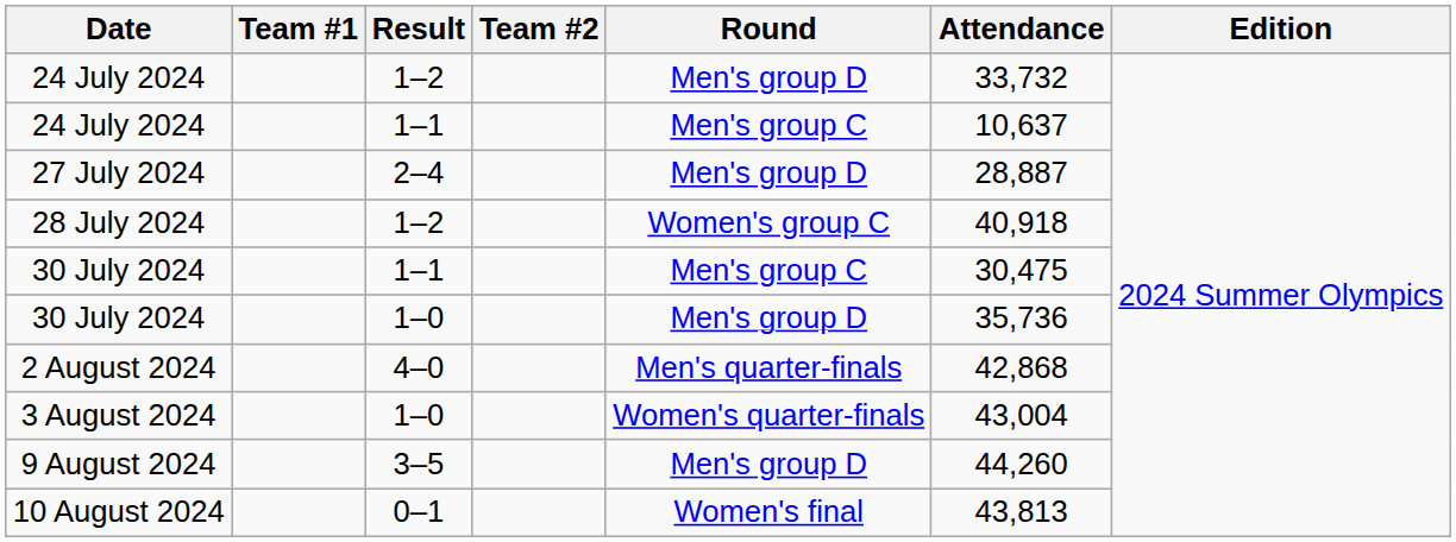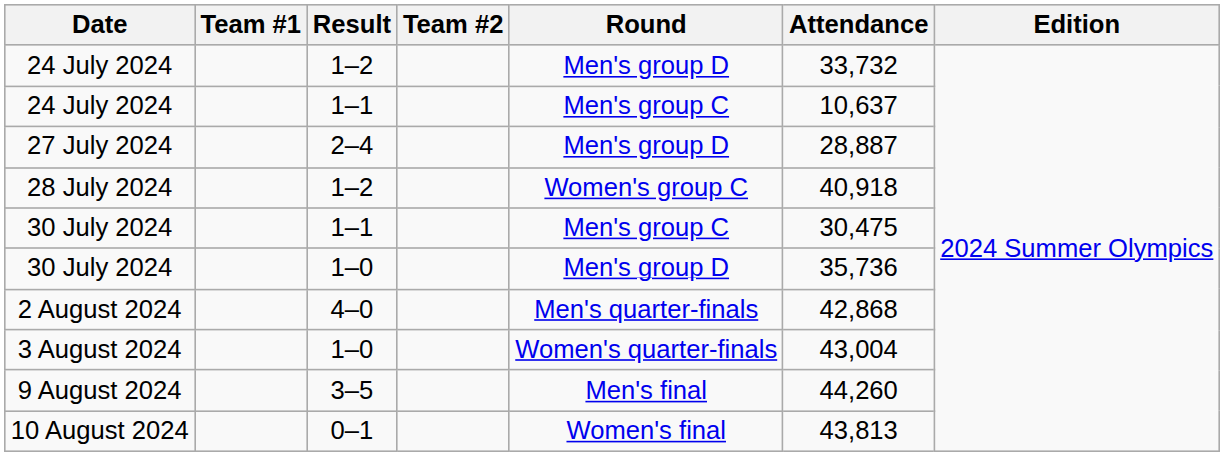 <table class="wikitable plainrowheaders sortable" style="text-align:center">
 <tr>
 <th>Date</th>
 <th>Team #1</th>
 <th>Result</th>
 <th>Team #2</th>
 <th>Round</th>
 <th>Attendance</th>
 <th>Edition</th>
 </tr>
 <tr>
 <td>24 July 2024</td>
 <td></td>
 <td>1–2</td>
 <td></td>
 <td><a href='#'>Men's group D</a></td>
 <td>33,732</td>
 <td rowspan="10"><a href='#'>2024 Summer Olympics</a></td>
 </tr>
 <tr>
 <td>24 July 2024</td>
 <td></td>
 <td>1–1</td>
 <td></td>
 <td><a href='#'>Men's group C</a></td>
 <td>10,637</td>
 </tr>
 <tr>
 <td>27 July 2024</td>
 <td></td>
 <td>2–4</td>
 <td></td>
 <td><a href='#'>Men's group D</a></td>
 <td>28,887</td>
 </tr>
 <tr>
 <td>28 July 2024</td>
 <td></td>
 <td>1–2</td>
 <td></td>
 <td><a href='#'>Women's group C</a></td>
 <td>40,918</td>
 </tr>
 <tr>
 <td>30 July 2024</td>
 <td></td>
 <td>1–1</td>
 <td></td>
 <td><a href='#'>Men's group C</a></td>
 <td>30,475</td>
 </tr>
 <tr>
 <td>30 July 2024</td>
 <td></td>
 <td>1–0</td>
 <td></td>
 <td><a href='#'>Men's group D</a></td>
 <td>35,736</td>
 </tr>
 <tr>
 <td>2 August 2024</td>
 <td></td>
 <td>4–0</td>
 <td></td>
 <td><a href='#'>Men's quarter-finals</a></td>
 <td>42,868</td>
 </tr>
 <tr>
 <td>3 August 2024</td>
 <td></td>
 <td>1–0 </td>
 <td></td>
 <td><a href='#'>Women's quarter-finals</a></td>
 <td>43,004</td>
 </tr>
 <tr>
 <td>9 August 2024</td>
 <td></td>
 <td>3–5 </td>
 <td></td>
-<td><a href='#'>Men's group D</a></td>
+<td><a href='#'>Men's final</a></td>
 <td>44,260</td>
 </tr>
 <tr>
 <td>10 August 2024</td>
 <td></td>
 <td>0–1</td>
 <td></td>
 <td><a href='#'>Women's final</a></td>
 <td>43,813</td>
 </tr>
 </table>
